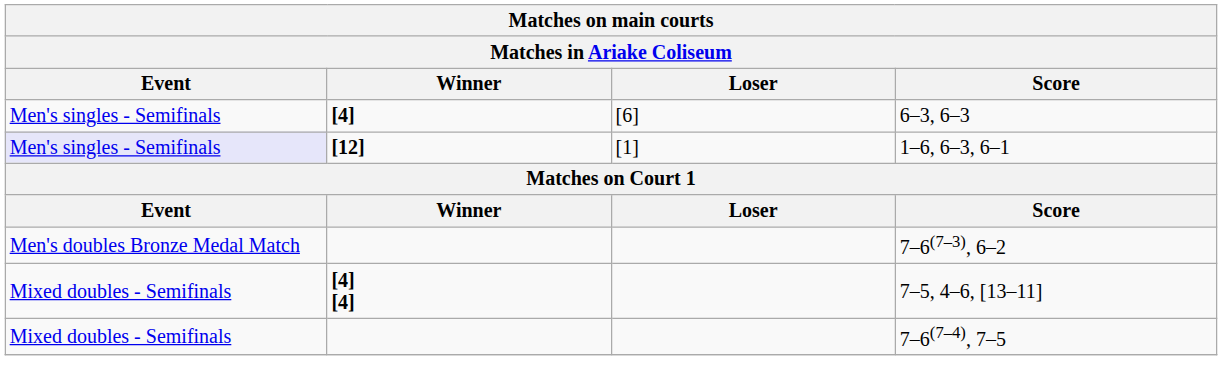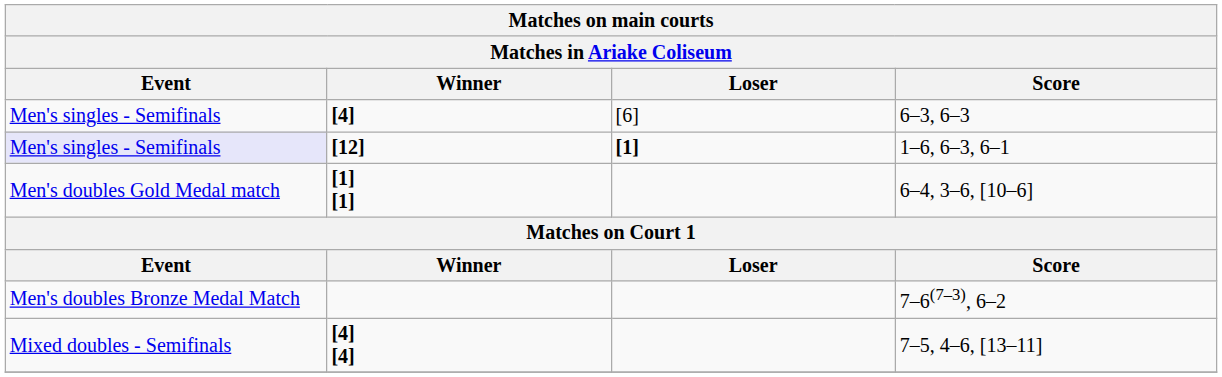 <table class="wikitable collapsible uncollapsed" style="margin:auto;">
 <tr>
 <th colspan="4" style="white-space:nowrap;">Matches on main courts</th>
 </tr>
 <tr>
 <th colspan="4">Matches in <a href='#'>Ariake Coliseum</a></th>
 </tr>
 <tr>
 <th width="250">Event</th>
 <th width="220">Winner</th>
 <th width="220">Loser</th>
 <th width="250">Score</th>
 </tr>
 <tr>
 <td><a href='#'>Men's singles - Semifinals</a></td>
 <td><strong> [4]</strong></td>
 <td> [6]</td>
 <td>6–3, 6–3</td>
 </tr>
 <tr>
 <td style="background: lavender;"><a href='#'>Men's singles - Semifinals</a></td>
 <td><strong> [12]</strong></td>
-<td> [1]</td>
+<td><strong> [1]</strong></td>
 <td>1–6, 6–3, 6–1</td>
+</tr>
+<tr>
+<td><a href='#'>Men's doubles Gold Medal match</a></td>
+<td><strong> [1]</strong><br><strong> [1]</strong></td>
+<td><br></td>
+<td>6–4, 3–6, [10–6]</td>
 </tr>
 <tr>
 <th colspan="4">Matches on Court 1</th>
 </tr>
 <tr>
 <th width="220">Event</th>
 <th width="220">Winner</th>
 <th width="220">Loser</th>
 <th width="250">Score</th>
 </tr>
 <tr>
 <td><a href='#'>Men's doubles Bronze Medal Match</a></td>
 <td><strong></strong><br><strong></strong></td>
 <td><br></td>
 <td>7–6<sup>(7–3)</sup>, 6–2</td>
 </tr>
 <tr>
 <td><a href='#'>Mixed doubles - Semifinals</a></td>
 <td><strong> [4]</strong><br><strong> [4]</strong></td>
 <td><br></td>
 <td>7–5, 4–6, [13–11]</td>
 </tr>
 <tr>
-<td><a href='#'>Mixed doubles - Semifinals</a></td>
-<td><strong></strong><br><strong></strong></td>
-<td><br></td>
-<td>7–6<sup>(7–4)</sup>, 7–5</td>
-</tr>
-<tr>
 </tr>
 </table>
